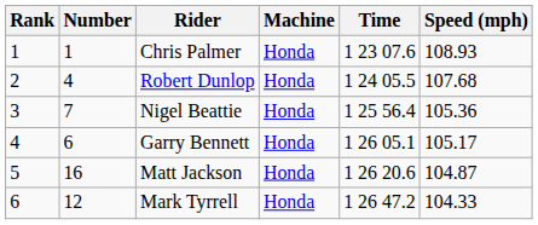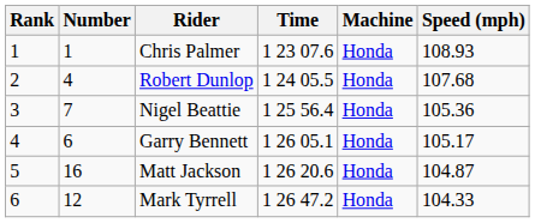 <table class="wikitable">
 <tr>
 <th>Rank</th>
 <th>Number</th>
 <th>Rider</th>
+<th>Time</th>
 <th>Machine</th>
-<th>Time</th>
 <th>Speed (mph)</th>
 </tr>
 <tr>
 <td>1</td>
 <td>1</td>
 <td> Chris Palmer</td>
+<td>1 23 07.6</td>
 <td><a href='#'>Honda</a></td>
-<td>1 23 07.6</td>
 <td>108.93</td>
 </tr>
 <tr>
 <td>2</td>
 <td>4</td>
 <td> <a href='#'>Robert Dunlop</a></td>
+<td>1 24 05.5</td>
 <td><a href='#'>Honda</a></td>
-<td>1 24 05.5</td>
 <td>107.68</td>
 </tr>
 <tr>
 <td>3</td>
 <td>7</td>
 <td> Nigel Beattie</td>
+<td>1 25 56.4</td>
 <td><a href='#'>Honda</a></td>
-<td>1 25 56.4</td>
 <td>105.36</td>
 </tr>
 <tr>
 <td>4</td>
 <td>6</td>
 <td> Garry Bennett</td>
+<td>1 26 05.1</td>
 <td><a href='#'>Honda</a></td>
-<td>1 26 05.1</td>
 <td>105.17</td>
 </tr>
 <tr>
 <td>5</td>
 <td>16</td>
 <td>Matt Jackson</td>
+<td>1 26 20.6</td>
 <td><a href='#'>Honda</a></td>
-<td>1 26 20.6</td>
 <td>104.87</td>
 </tr>
 <tr>
 <td>6</td>
 <td>12</td>
 <td> Mark Tyrrell</td>
+<td>1 26 47.2</td>
 <td><a href='#'>Honda</a></td>
-<td>1 26 47.2</td>
 <td>104.33</td>
 </tr>
 </table>
